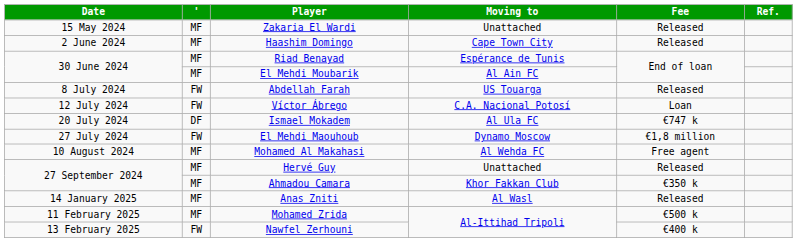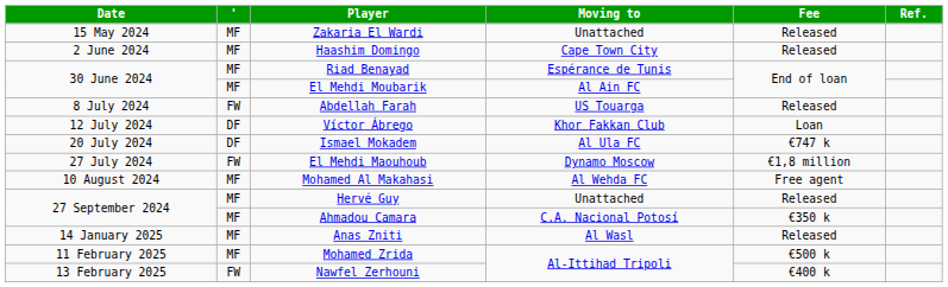 <table class="wikitable sortable" style="width:80%; text-align:center; font-size:95%; text-align:centre;">
 <tr>
 <th style="background:#009900; color:white;">Date</th>
 <th style="background:#009900; color:white;">'</th>
 <th style="background:#009900; color:white;">Player</th>
 <th style="background:#009900; color:white;">Moving to</th>
 <th style="background:#009900; color:white;">Fee</th>
 <th style="background:#009900; color:white;">Ref.</th>
 </tr>
 <tr>
 <td>15 May 2024</td>
 <td>MF</td>
 <td> <a href='#'>Zakaria El Wardi</a></td>
 <td>Unattached</td>
 <td>Released</td>
 <td></td>
 </tr>
 <tr>
 <td>2 June 2024</td>
 <td>MF</td>
 <td> <a href='#'>Haashim Domingo</a></td>
 <td> <a href='#'>Cape Town City</a></td>
 <td>Released</td>
 <td></td>
 </tr>
 <tr>
 <td rowspan="2">30 June 2024</td>
 <td>MF</td>
 <td> <a href='#'>Riad Benayad</a></td>
 <td> <a href='#'>Espérance de Tunis</a></td>
 <td rowspan="2">End of loan</td>
 <td></td>
 </tr>
 <tr>
 <td>MF</td>
 <td> <a href='#'>El Mehdi Moubarik</a></td>
 <td> <a href='#'>Al Ain FC</a></td>
 <td></td>
 </tr>
 <tr>
 <td>8 July 2024</td>
 <td>FW</td>
 <td> <a href='#'>Abdellah Farah</a></td>
 <td><a href='#'>US Touarga</a></td>
 <td>Released</td>
 <td></td>
 </tr>
 <tr>
 <td>12 July 2024</td>
-<td>FW</td>
+<td>DF</td>
 <td> <a href='#'>Víctor Ábrego</a></td>
-<td> <a href='#'>C.A. Nacional Potosí</a></td>
+<td> <a href='#'>Khor Fakkan Club</a></td>
 <td>Loan</td>
 <td></td>
 </tr>
 <tr>
 <td>20 July 2024</td>
 <td>DF</td>
 <td> <a href='#'>Ismael Mokadem</a></td>
 <td> <a href='#'>Al Ula FC</a></td>
 <td>€747 k</td>
 <td></td>
 </tr>
 <tr>
 <td>27 July 2024</td>
 <td>FW</td>
 <td> <a href='#'>El Mehdi Maouhoub</a></td>
 <td> <a href='#'>Dynamo Moscow</a></td>
 <td>€1,8 million</td>
 <td></td>
 </tr>
 <tr>
 <td>10 August 2024</td>
 <td>MF</td>
 <td> <a href='#'>Mohamed Al Makahasi</a></td>
 <td> <a href='#'>Al Wehda FC</a></td>
 <td>Free agent</td>
 <td></td>
 </tr>
 <tr>
 <td rowspan="2">27 September 2024</td>
 <td>MF</td>
 <td> <a href='#'>Hervé Guy</a></td>
 <td>Unattached</td>
 <td>Released</td>
 <td></td>
 </tr>
 <tr>
 <td>MF</td>
 <td> <a href='#'>Ahmadou Camara</a></td>
-<td> <a href='#'>Khor Fakkan Club</a></td>
+<td> <a href='#'>C.A. Nacional Potosí</a></td>
 <td>€350 k</td>
 <td></td>
 </tr>
 <tr>
 <td>14 January 2025</td>
 <td>MF</td>
 <td> <a href='#'>Anas Zniti</a></td>
 <td> <a href='#'>Al Wasl</a></td>
 <td>Released</td>
 <td></td>
 </tr>
 <tr>
 <td>11 February 2025</td>
 <td>MF</td>
 <td> <a href='#'>Mohamed Zrida</a></td>
 <td rowspan="2"> <a href='#'>Al-Ittihad Tripoli</a></td>
 <td>€500 k</td>
 <td></td>
 </tr>
 <tr>
 <td>13 February 2025</td>
 <td>FW</td>
 <td> <a href='#'>Nawfel Zerhouni</a></td>
 <td>€400 k</td>
 <td></td>
 </tr>
 </table>
